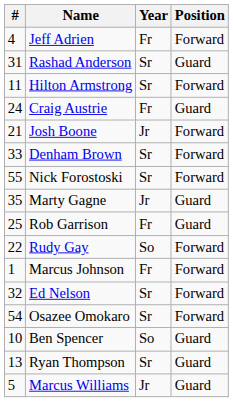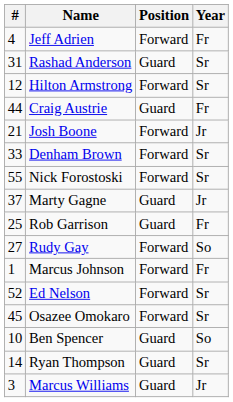 <table class="wikitable" border="1">
 <tr>
 <th>#</th>
 <th>Name</th>
+<th>Position</th>
 <th>Year</th>
-<th>Position</th>
 </tr>
 <tr>
 <td>4</td>
 <td><a href='#'>Jeff Adrien</a></td>
+<td>Forward</td>
 <td>Fr</td>
-<td>Forward</td>
 </tr>
 <tr>
 <td>31</td>
 <td><a href='#'>Rashad Anderson</a></td>
+<td>Guard</td>
 <td>Sr</td>
-<td>Guard</td>
 </tr>
 <tr>
-<td>11</td>
+<td>12</td>
 <td><a href='#'>Hilton Armstrong</a></td>
+<td>Forward</td>
 <td>Sr</td>
-<td>Forward</td>
 </tr>
 <tr>
-<td>24</td>
+<td>44</td>
 <td><a href='#'>Craig Austrie</a></td>
+<td>Guard</td>
 <td>Fr</td>
-<td>Guard</td>
 </tr>
 <tr>
 <td>21</td>
 <td><a href='#'>Josh Boone</a></td>
+<td>Forward</td>
 <td>Jr</td>
-<td>Forward</td>
 </tr>
 <tr>
 <td>33</td>
 <td><a href='#'>Denham Brown</a></td>
+<td>Forward</td>
 <td>Sr</td>
-<td>Forward</td>
 </tr>
 <tr>
 <td>55</td>
 <td>Nick Forostoski</td>
+<td>Forward</td>
 <td>Sr</td>
-<td>Forward</td>
 </tr>
 <tr>
-<td>35</td>
+<td>37</td>
 <td>Marty Gagne</td>
+<td>Guard</td>
 <td>Jr</td>
-<td>Guard</td>
 </tr>
 <tr>
 <td>25</td>
 <td>Rob Garrison</td>
+<td>Guard</td>
 <td>Fr</td>
-<td>Guard</td>
 </tr>
 <tr>
-<td>22</td>
+<td>27</td>
 <td><a href='#'>Rudy Gay</a></td>
+<td>Forward</td>
 <td>So</td>
-<td>Forward</td>
 </tr>
 <tr>
 <td>1</td>
 <td>Marcus Johnson</td>
+<td>Forward</td>
 <td>Fr</td>
-<td>Forward</td>
 </tr>
 <tr>
-<td>32</td>
+<td>52</td>
 <td><a href='#'>Ed Nelson</a></td>
+<td>Forward</td>
 <td>Sr</td>
-<td>Forward</td>
 </tr>
 <tr>
-<td>54</td>
+<td>45</td>
 <td>Osazee Omokaro</td>
+<td>Forward</td>
 <td>Sr</td>
-<td>Forward</td>
 </tr>
 <tr>
 <td>10</td>
 <td>Ben Spencer</td>
+<td>Guard</td>
 <td>So</td>
-<td>Guard</td>
 </tr>
 <tr>
-<td>13</td>
+<td>14</td>
 <td>Ryan Thompson</td>
+<td>Guard</td>
 <td>Sr</td>
-<td>Guard</td>
 </tr>
 <tr>
-<td>5</td>
+<td>3</td>
 <td><a href='#'>Marcus Williams</a></td>
+<td>Guard</td>
 <td>Jr</td>
-<td>Guard</td>
 </tr>
 </table>
